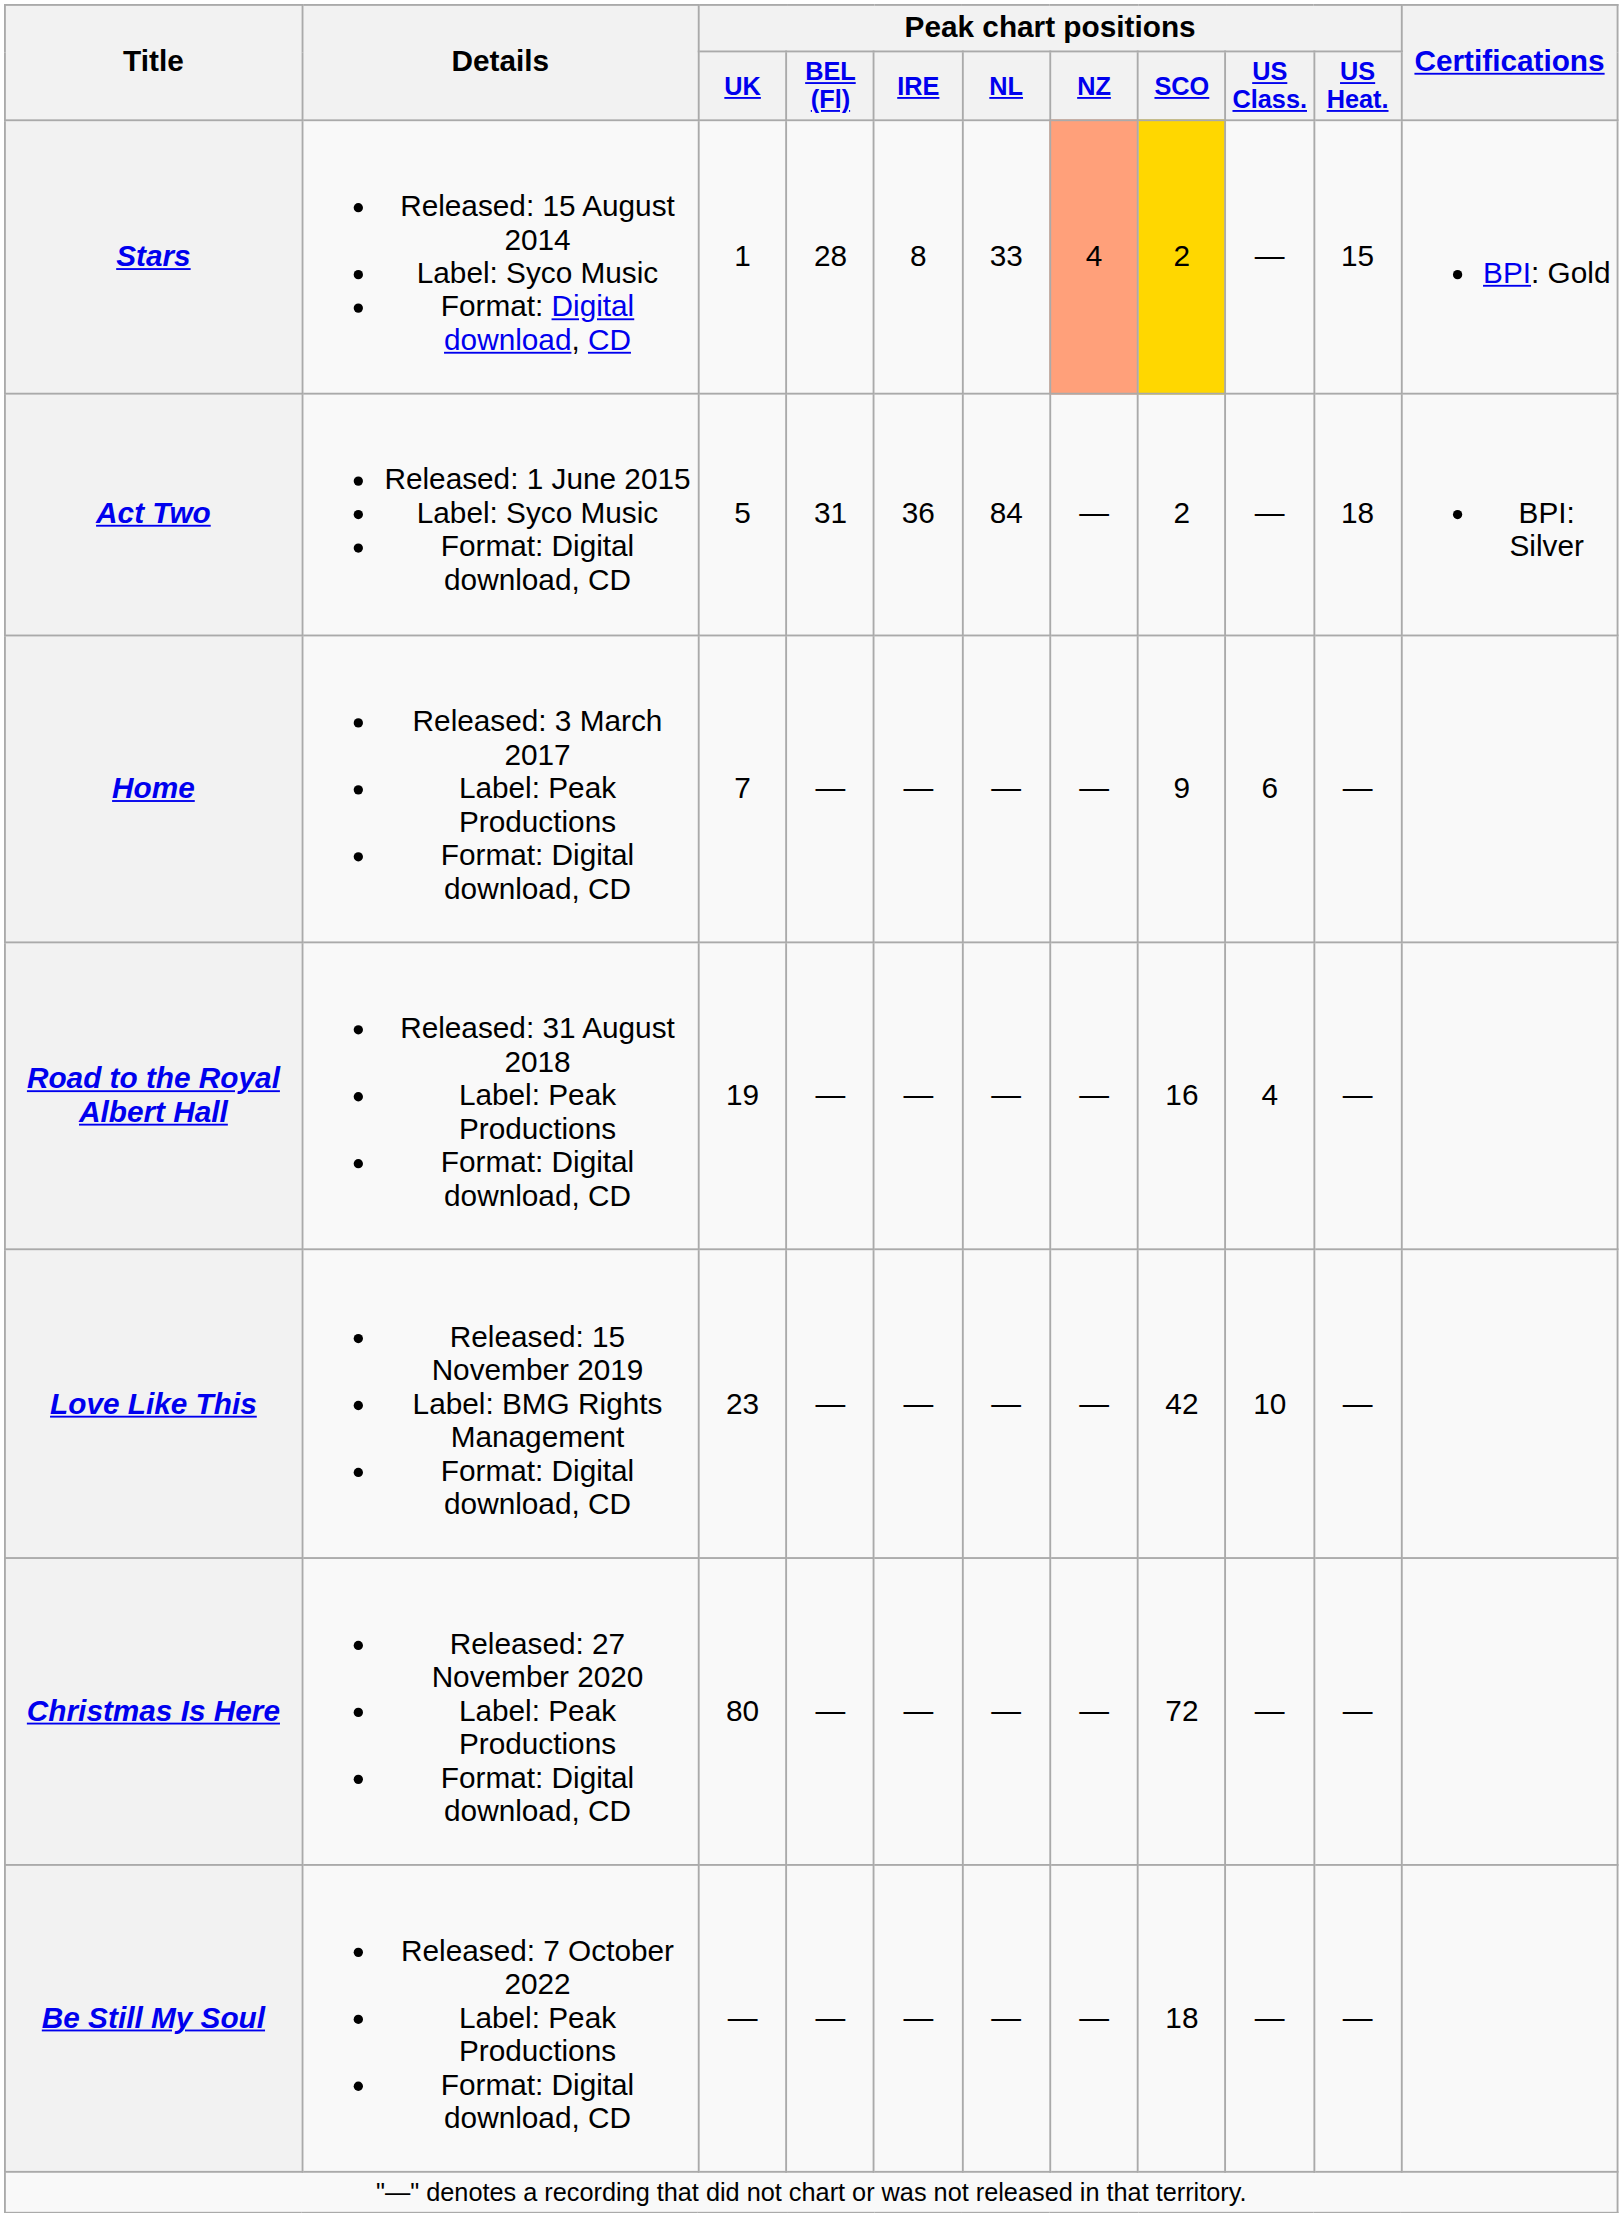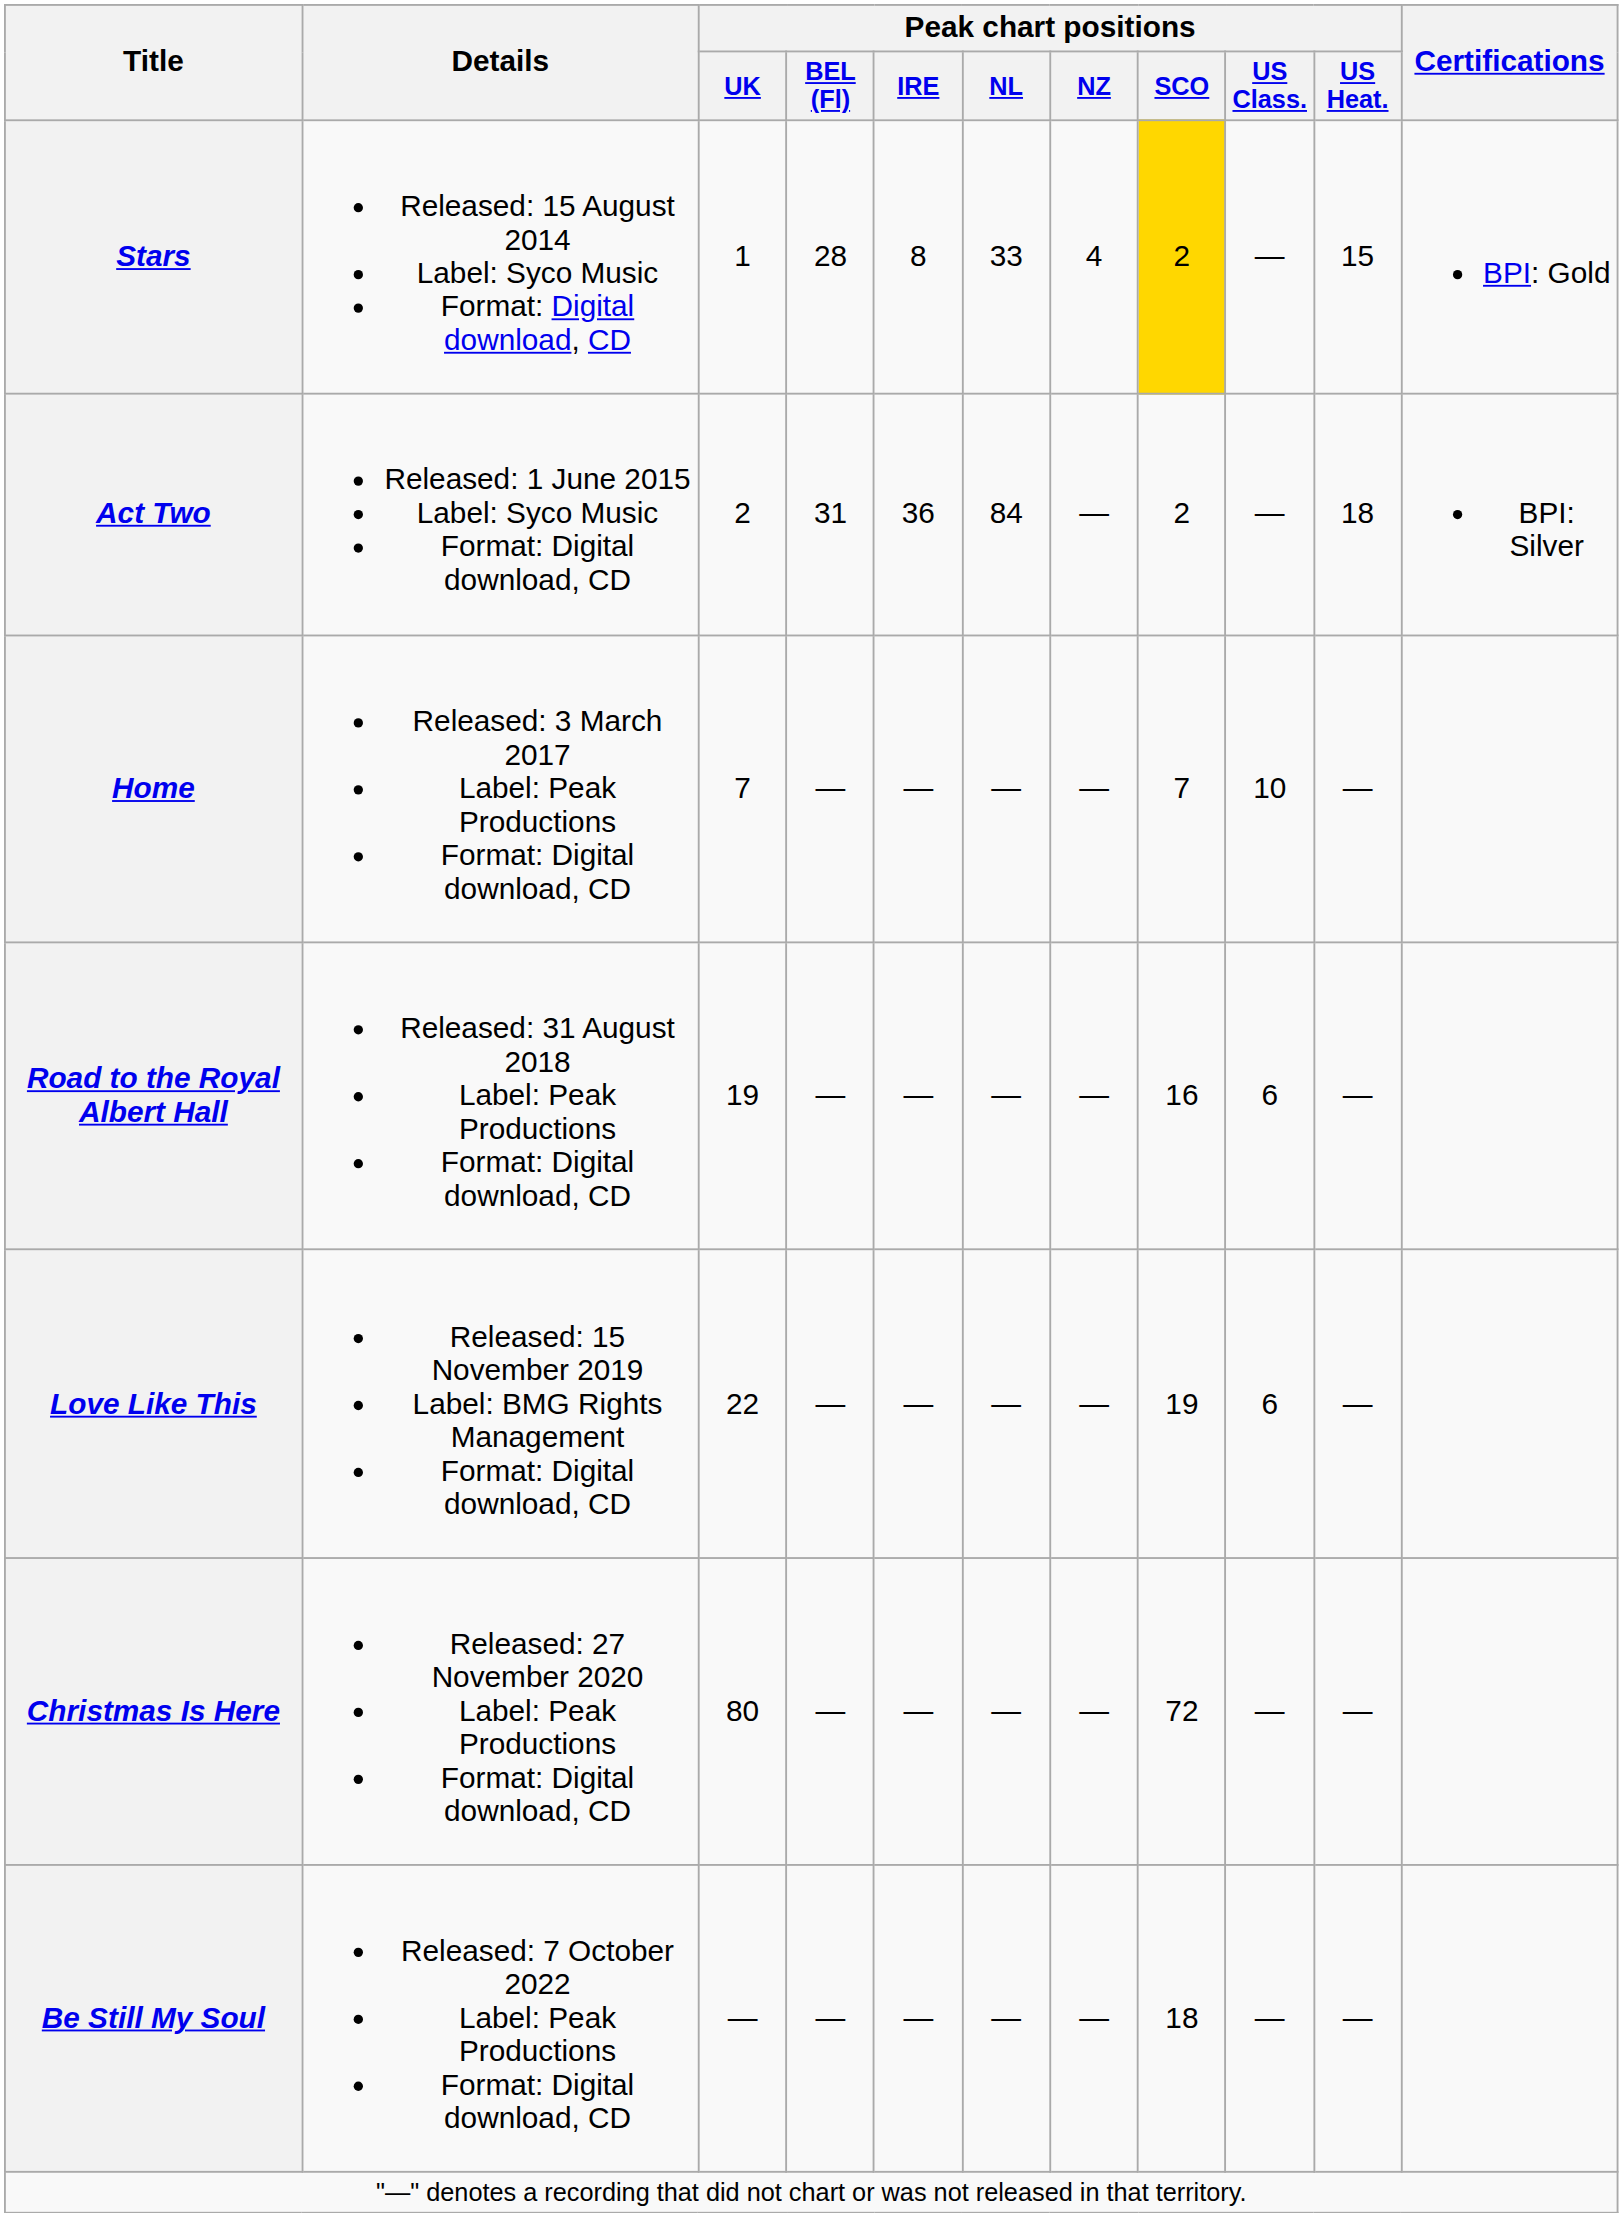 <table class="wikitable plainrowheaders" style="text-align:center;">
 <tr>
 <th scope="col" rowspan="2">Title</th>
 <th scope="col" rowspan="2">Details</th>
 <th scope="col" colspan="8">Peak chart positions</th>
 <th scope="col" rowspan="2"><a href='#'>Certifications</a></th>
 </tr>
 <tr>
 <th scope="col" style="width:3em;font-size:85%;"><a href='#'>UK</a><br></th>
 <th scope="col" style="width:3em;font-size:85%;"><a href='#'>BEL (Fl)</a><br></th>
 <th scope="col" style="width:3em;font-size:85%;"><a href='#'>IRE</a><br></th>
 <th scope="col" style="width:3em;font-size:85%;"><a href='#'>NL</a><br></th>
 <th scope="col" style="width:3em;font-size:85%;"><a href='#'>NZ</a><br></th>
 <th scope="col" style="width:3em;font-size:85%;"><a href='#'>SCO</a><br></th>
 <th scope="col" style="width:3em;font-size:85%;"><a href='#'>US Class.</a><br></th>
 <th scope="col" style="width:3em;font-size:85%;"><a href='#'>US Heat.</a><br></th>
 </tr>
 <tr>
 <th scope="row"><em><a href='#'>Stars</a></em></th>
 <td><br><ul><li>Released: 15 August 2014</li><li>Label: Syco Music</li><li>Format: <a href='#'>Digital download</a>, <a href='#'>CD</a></li></ul></td>
 <td>1</td>
 <td>28</td>
 <td>8</td>
 <td>33</td>
-<td style="background: lightsalmon;">4</td>
+<td>4</td>
 <td style="background: gold;">2</td>
 <td>—</td>
 <td>15</td>
 <td><br><ul><li><a href='#'>BPI</a>: Gold</li></ul></td>
 </tr>
 <tr>
 <th scope="row"><em><a href='#'>Act Two</a></em></th>
 <td><br><ul><li>Released: 1 June 2015</li><li>Label: Syco Music</li><li>Format: Digital download, CD</li></ul></td>
-<td>5</td>
+<td>2</td>
 <td>31</td>
 <td>36</td>
 <td>84</td>
 <td>—</td>
 <td>2</td>
 <td>—</td>
 <td>18</td>
 <td><br><ul><li>BPI: Silver</li></ul></td>
 </tr>
 <tr>
 <th scope="row"><em><a href='#'>Home</a></em></th>
 <td><br><ul><li>Released: 3 March 2017</li><li>Label: Peak Productions</li><li>Format: Digital download, CD</li></ul></td>
 <td>7</td>
 <td>—</td>
 <td>—</td>
 <td>—</td>
 <td>—</td>
-<td>9</td>
-<td>6</td>
+<td>7</td>
+<td>10</td>
 <td>—</td>
 <td></td>
 </tr>
 <tr>
 <th scope="row"><em><a href='#'>Road to the Royal Albert Hall</a></em></th>
 <td><br><ul><li>Released: 31 August 2018</li><li>Label: Peak Productions</li><li>Format: Digital download, CD</li></ul></td>
 <td>19</td>
 <td>—</td>
 <td>—</td>
 <td>—</td>
 <td>—</td>
 <td>16</td>
-<td>4</td>
+<td>6</td>
 <td>—</td>
 <td></td>
 </tr>
 <tr>
 <th scope="row"><em><a href='#'>Love Like This</a></em></th>
 <td><br><ul><li>Released: 15 November 2019</li><li>Label: BMG Rights Management</li><li>Format: Digital download, CD</li></ul></td>
-<td>23</td>
+<td>22</td>
 <td>—</td>
 <td>—</td>
 <td>—</td>
 <td>—</td>
-<td>42</td>
-<td>10</td>
+<td>19</td>
+<td>6</td>
 <td>—</td>
 <td></td>
 </tr>
 <tr>
 <th scope="row"><em><a href='#'>Christmas Is Here</a></em></th>
 <td><br><ul><li>Released: 27 November 2020</li><li>Label: Peak Productions</li><li>Format: Digital download, CD</li></ul></td>
 <td>80</td>
 <td>—</td>
 <td>—</td>
 <td>—</td>
 <td>—</td>
 <td>72</td>
 <td>—</td>
 <td>—</td>
 <td></td>
 </tr>
 <tr>
 <th scope="row"><em><a href='#'>Be Still My Soul</a></em></th>
 <td><br><ul><li>Released: 7 October 2022</li><li>Label: Peak Productions</li><li>Format: Digital download, CD</li></ul></td>
 <td>—</td>
 <td>—</td>
 <td>—</td>
 <td>—</td>
 <td>—</td>
 <td>18</td>
 <td>—</td>
 <td>—</td>
 <td></td>
 </tr>
 <tr>
 <td colspan="15" style="font-size:85%">"—" denotes a recording that did not chart or was not released in that territory.</td>
 </tr>
 </table>
